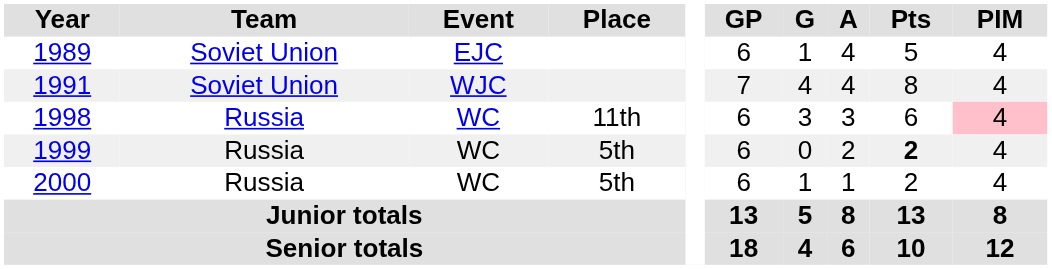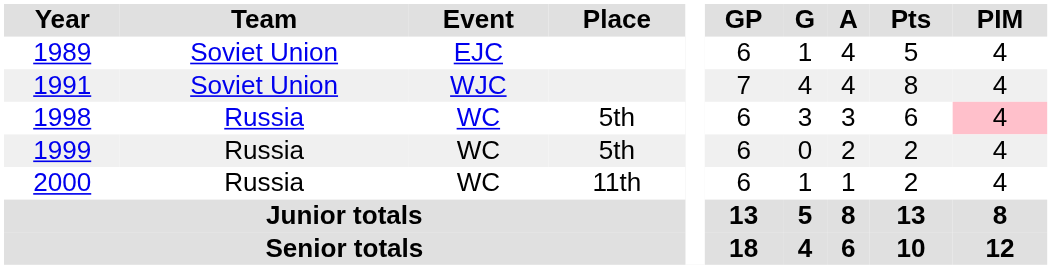 <table border="0" cellpadding="1" cellspacing="0" style="text-align:center; width:40em;">
 <tr style="background:#e0e0e0;">
 <th>Year</th>
 <th>Team</th>
 <th>Event</th>
 <th>Place</th>
 <th rowspan="99" style="background:#fff;"> </th>
 <th>GP</th>
 <th>G</th>
 <th>A</th>
 <th>Pts</th>
 <th>PIM</th>
 </tr>
 <tr>
 <td><a href='#'>1989</a></td>
 <td><a href='#'>Soviet Union</a></td>
 <td><a href='#'>EJC</a></td>
 <td></td>
 <td>6</td>
 <td>1</td>
 <td>4</td>
 <td>5</td>
 <td>4</td>
 </tr>
 <tr style="background:#f0f0f0;">
 <td><a href='#'>1991</a></td>
 <td><a href='#'>Soviet Union</a></td>
 <td><a href='#'>WJC</a></td>
 <td></td>
 <td>7</td>
 <td>4</td>
 <td>4</td>
 <td>8</td>
 <td>4</td>
 </tr>
 <tr>
 <td><a href='#'>1998</a></td>
 <td><a href='#'>Russia</a></td>
 <td><a href='#'>WC</a></td>
-<td>11th</td>
+<td>5th</td>
 <td>6</td>
 <td>3</td>
 <td>3</td>
 <td>6</td>
 <td style="background: pink;">4</td>
 </tr>
 <tr style="background:#f0f0f0;">
 <td><a href='#'>1999</a></td>
 <td>Russia</td>
 <td>WC</td>
 <td>5th</td>
 <td>6</td>
 <td>0</td>
 <td>2</td>
-<td><strong>2</strong></td>
+<td>2</td>
 <td>4</td>
 </tr>
 <tr>
 <td><a href='#'>2000</a></td>
 <td>Russia</td>
 <td>WC</td>
-<td>5th</td>
+<td>11th</td>
 <td>6</td>
 <td>1</td>
 <td>1</td>
 <td>2</td>
 <td>4</td>
 </tr>
 <tr bgcolor="#e0e0e0">
 <th colspan="4">Junior totals</th>
 <th>13</th>
 <th>5</th>
 <th>8</th>
 <th>13</th>
 <th>8</th>
 </tr>
 <tr bgcolor="#e0e0e0">
 <th colspan="4">Senior totals</th>
 <th>18</th>
 <th>4</th>
 <th>6</th>
 <th>10</th>
 <th>12</th>
 </tr>
 </table>
